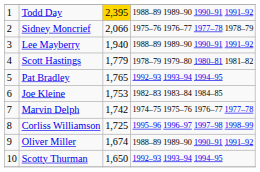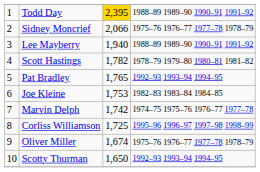 <table class="wikitable">
 <tr>
 </tr>
 <tr>
 <td>1</td>
 <td><a href='#'>Todd Day</a></td>
 <td style="background: gold;">2,395</td>
 <td style="font-size:80%;">1988–89 1989–90 <a href='#'>1990–91</a> <a href='#'>1991–92</a></td>
 </tr>
 <tr>
 <td>2</td>
 <td><a href='#'>Sidney Moncrief</a></td>
 <td>2,066</td>
 <td style="font-size:80%;">1975–76 1976–77 <a href='#'>1977–78</a> 1978–79</td>
 </tr>
 <tr>
 <td>3</td>
 <td><a href='#'>Lee Mayberry</a></td>
 <td>1,940</td>
 <td style="font-size:80%;">1988–89 1989–90 <a href='#'>1990–91</a> <a href='#'>1991–92</a></td>
 </tr>
 <tr>
 <td>4</td>
 <td><a href='#'>Scott Hastings</a></td>
-<td>1,779</td>
+<td>1,782</td>
 <td style="font-size:80%;">1978–79 1979–80 <a href='#'>1980–81</a> 1981–82</td>
 </tr>
 <tr>
 <td>5</td>
 <td><a href='#'>Pat Bradley</a></td>
 <td>1,765</td>
 <td style="font-size:80%;"><a href='#'>1992–93</a> <a href='#'>1993–94</a> <a href='#'>1994–95</a></td>
 </tr>
 <tr>
 <td>6</td>
 <td><a href='#'>Joe Kleine</a></td>
 <td>1,753</td>
 <td style="font-size:80%;">1982–83 1983–84 1984–85</td>
 </tr>
 <tr>
 <td>7</td>
 <td><a href='#'>Marvin Delph</a></td>
 <td>1,742</td>
 <td style="font-size:80%;">1974–75 1975–76 1976–77 <a href='#'>1977–78</a></td>
 </tr>
 <tr>
 <td>8</td>
 <td><a href='#'>Corliss Williamson</a></td>
 <td>1,725</td>
 <td style="font-size:80%;"><a href='#'>1995–96</a> <a href='#'>1996–97</a> <a href='#'>1997–98</a> <a href='#'>1998–99</a></td>
 </tr>
 <tr>
 <td>9</td>
 <td><a href='#'>Oliver Miller</a></td>
 <td>1,674</td>
-<td style="font-size:80%;">1988–89 1989–90 <a href='#'>1990–91</a> <a href='#'>1991–92</a></td>
+<td style="font-size:80%;">1975–76 1976–77 <a href='#'>1977–78</a> 1978–79</td>
 </tr>
 <tr>
 <td>10</td>
 <td><a href='#'>Scotty Thurman</a></td>
 <td>1,650</td>
 <td style="font-size:80%;"><a href='#'>1992–93</a> <a href='#'>1993–94</a> <a href='#'>1994–95</a></td>
 </tr>
 <tr>
 </tr>
 </table>
